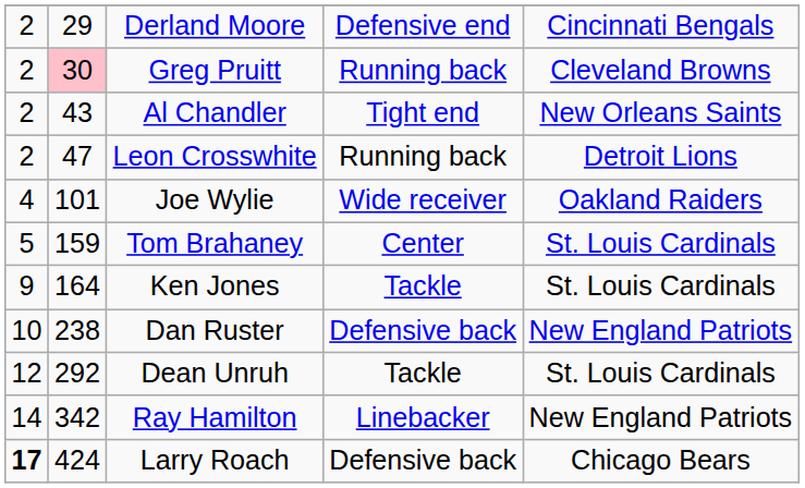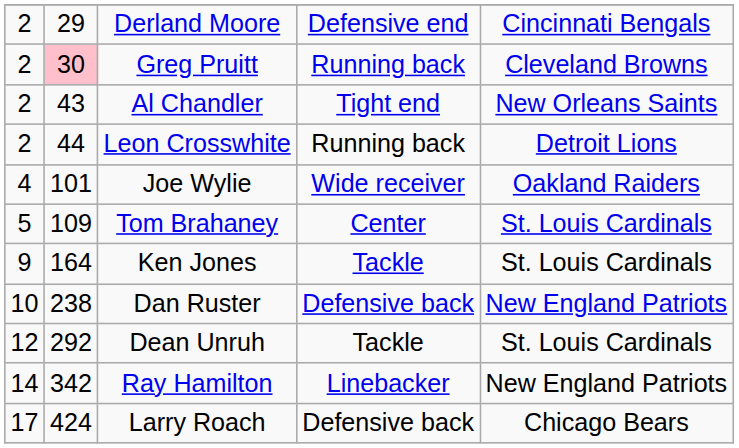 <table class="wikitable" style="text-align:center;">
 <tr>
 </tr>
 <tr>
 <td>2</td>
 <td>29</td>
 <td><a href='#'>Derland Moore</a></td>
 <td><a href='#'>Defensive end</a></td>
 <td><a href='#'>Cincinnati Bengals</a></td>
 </tr>
 <tr>
 <td>2</td>
 <td style="background: pink;">30</td>
 <td><a href='#'>Greg Pruitt</a></td>
 <td><a href='#'>Running back</a></td>
 <td><a href='#'>Cleveland Browns</a></td>
 </tr>
 <tr>
 <td>2</td>
 <td>43</td>
 <td><a href='#'>Al Chandler</a></td>
 <td><a href='#'>Tight end</a></td>
 <td><a href='#'>New Orleans Saints</a></td>
 </tr>
 <tr>
 <td>2</td>
-<td>47</td>
+<td>44</td>
 <td><a href='#'>Leon Crosswhite</a></td>
 <td>Running back</td>
 <td><a href='#'>Detroit Lions</a></td>
 </tr>
 <tr>
 <td>4</td>
 <td>101</td>
 <td>Joe Wylie</td>
 <td><a href='#'>Wide receiver</a></td>
 <td><a href='#'>Oakland Raiders</a></td>
 </tr>
 <tr>
 <td>5</td>
-<td>159</td>
+<td>109</td>
 <td><a href='#'>Tom Brahaney</a></td>
 <td><a href='#'>Center</a></td>
 <td><a href='#'>St. Louis Cardinals</a></td>
 </tr>
 <tr>
 <td>9</td>
 <td>164</td>
 <td>Ken Jones</td>
 <td><a href='#'>Tackle</a></td>
 <td>St. Louis Cardinals</td>
 </tr>
 <tr>
 <td>10</td>
 <td>238</td>
 <td>Dan Ruster</td>
 <td><a href='#'>Defensive back</a></td>
 <td><a href='#'>New England Patriots</a></td>
 </tr>
 <tr>
 <td>12</td>
 <td>292</td>
 <td>Dean Unruh</td>
 <td>Tackle</td>
 <td>St. Louis Cardinals</td>
 </tr>
 <tr>
 <td>14</td>
 <td>342</td>
 <td><a href='#'>Ray Hamilton</a></td>
 <td><a href='#'>Linebacker</a></td>
 <td>New England Patriots</td>
 </tr>
 <tr>
-<td><strong>17</strong></td>
+<td>17</td>
 <td>424</td>
 <td>Larry Roach</td>
 <td>Defensive back</td>
 <td>Chicago Bears</td>
 </tr>
 </table>
